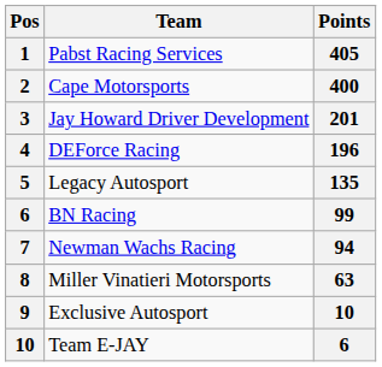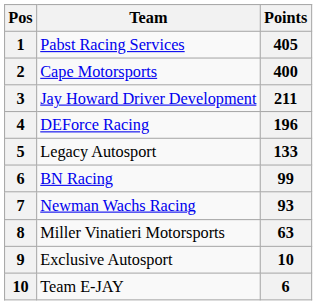 <table class="wikitable" style="font-size: 95%;">
 <tr>
 <th>Pos</th>
 <th>Team</th>
 <th>Points</th>
 </tr>
 <tr>
 <th>1</th>
 <td><a href='#'>Pabst Racing Services</a></td>
 <th>405</th>
 </tr>
 <tr>
 <th>2</th>
 <td><a href='#'>Cape Motorsports</a></td>
 <th>400</th>
 </tr>
 <tr>
 <th>3</th>
 <td><a href='#'>Jay Howard Driver Development</a></td>
-<th>201</th>
+<th>211</th>
 </tr>
 <tr>
 <th>4</th>
 <td><a href='#'>DEForce Racing</a></td>
 <th>196</th>
 </tr>
 <tr>
 <th>5</th>
 <td>Legacy Autosport</td>
-<th>135</th>
+<th>133</th>
 </tr>
 <tr>
 <th>6</th>
 <td><a href='#'>BN Racing</a></td>
 <th>99</th>
 </tr>
 <tr>
 <th>7</th>
 <td><a href='#'>Newman Wachs Racing</a></td>
-<th>94</th>
+<th>93</th>
 </tr>
 <tr>
 <th>8</th>
 <td>Miller Vinatieri Motorsports</td>
 <th>63</th>
 </tr>
 <tr>
 <th>9</th>
 <td>Exclusive Autosport</td>
 <th>10</th>
 </tr>
 <tr>
 <th>10</th>
 <td>Team E-JAY</td>
 <th>6</th>
 </tr>
 </table>
